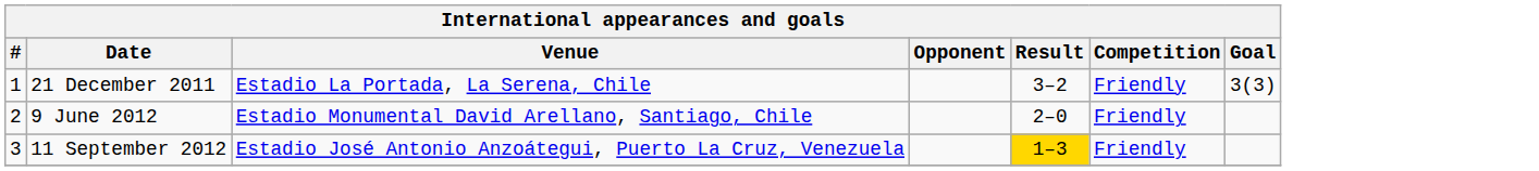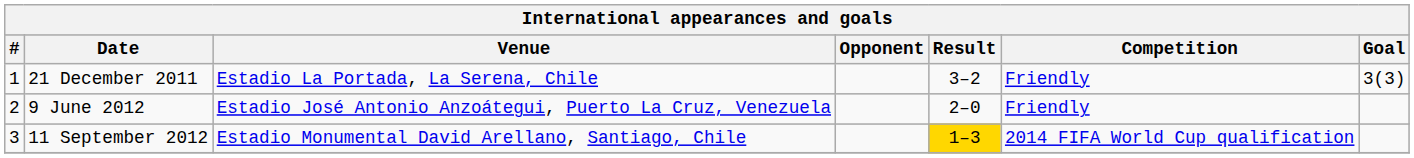 <table class="wikitable" style="font-size:90%">
 <tr>
 <th colspan="7"><strong>International appearances and goals</strong></th>
 </tr>
 <tr>
 <th>#</th>
 <th>Date</th>
 <th>Venue</th>
 <th>Opponent</th>
 <th>Result</th>
 <th>Competition</th>
 <th>Goal</th>
 </tr>
 <tr>
 <td align="center">1</td>
 <td>21 December 2011</td>
 <td><a href='#'>Estadio La Portada</a>, <a href='#'>La Serena, Chile</a></td>
 <td></td>
 <td align="center">3–2</td>
 <td><a href='#'>Friendly</a></td>
 <td>3(3)</td>
 </tr>
 <tr>
 <td align="center">2</td>
 <td>9 June 2012</td>
-<td><a href='#'>Estadio Monumental David Arellano</a>, <a href='#'>Santiago, Chile</a></td>
+<td><a href='#'>Estadio José Antonio Anzoátegui</a>, <a href='#'>Puerto La Cruz, Venezuela</a></td>
 <td></td>
 <td align="center">2–0</td>
 <td><a href='#'>Friendly</a></td>
 <td></td>
 </tr>
 <tr>
 <td align="center">3</td>
 <td>11 September 2012</td>
-<td><a href='#'>Estadio José Antonio Anzoátegui</a>, <a href='#'>Puerto La Cruz, Venezuela</a></td>
+<td><a href='#'>Estadio Monumental David Arellano</a>, <a href='#'>Santiago, Chile</a></td>
 <td></td>
 <td align="center" style="background: gold;">1–3</td>
-<td><a href='#'>Friendly</a></td>
+<td><a href='#'>2014 FIFA World Cup qualification</a></td>
 <td></td>
 </tr>
 <tr>
 </tr>
 </table>
